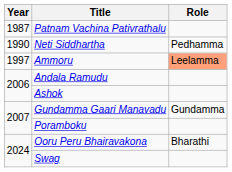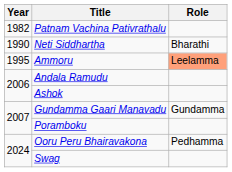 <table class="wikitable sortable">
 <tr>
 <th>Year</th>
 <th>Title</th>
 <th>Role</th>
 </tr>
 <tr>
-<td>1987</td>
+<td>1982</td>
 <td><em><a href='#'>Patnam Vachina Pativrathalu</a></em></td>
 <td></td>
 </tr>
 <tr>
 <td>1990</td>
 <td><em><a href='#'>Neti Siddhartha</a></em></td>
-<td>Pedhamma</td>
+<td>Bharathi</td>
 </tr>
 <tr>
-<td>1997</td>
+<td>1995</td>
 <td><em><a href='#'>Ammoru</a></em></td>
 <td style="background: lightsalmon;">Leelamma</td>
 </tr>
 <tr>
 <td rowspan="2">2006</td>
 <td><em><a href='#'>Andala Ramudu</a></em></td>
 <td></td>
 </tr>
 <tr>
 <td><em><a href='#'>Ashok</a></em></td>
 <td></td>
 </tr>
 <tr>
 <td rowspan="2">2007</td>
 <td><em><a href='#'>Gundamma Gaari Manavadu</a></em></td>
 <td>Gundamma</td>
 </tr>
 <tr>
 <td><em><a href='#'>Poramboku</a></em></td>
 <td></td>
 </tr>
 <tr>
 <td rowspan="2">2024</td>
 <td><em><a href='#'>Ooru Peru Bhairavakona</a></em></td>
-<td>Bharathi</td>
+<td>Pedhamma</td>
 </tr>
 <tr>
 <td><em><a href='#'>Swag</a></em></td>
 <td></td>
 </tr>
 </table>
